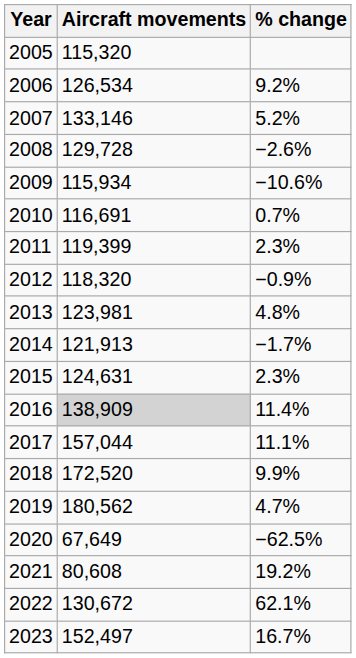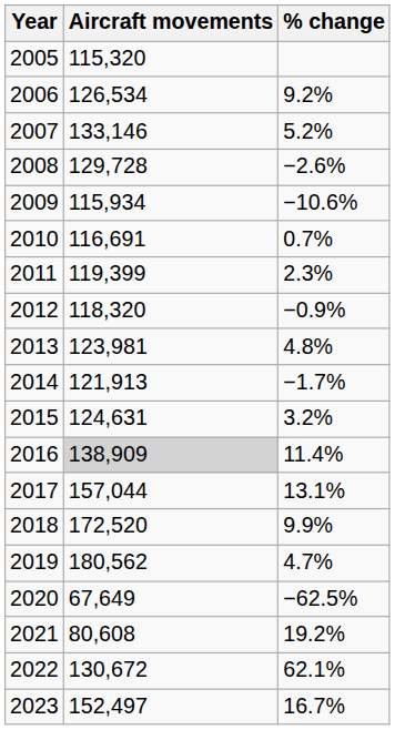 <table class="wikitable" style="font-size: 105%">
 <tr>
 <th>Year</th>
 <th>Aircraft movements</th>
 <th>% change</th>
 </tr>
 <tr>
 <td>2005</td>
 <td>115,320</td>
 <td></td>
 </tr>
 <tr>
 <td>2006</td>
 <td>126,534</td>
 <td> 9.2%</td>
 </tr>
 <tr>
 <td>2007</td>
 <td>133,146</td>
 <td> 5.2%</td>
 </tr>
 <tr>
 <td>2008</td>
 <td>129,728</td>
 <td> −2.6%</td>
 </tr>
 <tr>
 <td>2009</td>
 <td>115,934</td>
 <td> −10.6%</td>
 </tr>
 <tr>
 <td>2010</td>
 <td>116,691</td>
 <td> 0.7%</td>
 </tr>
 <tr>
 <td>2011</td>
 <td>119,399</td>
 <td> 2.3%</td>
 </tr>
 <tr>
 <td>2012</td>
 <td>118,320</td>
 <td> −0.9%</td>
 </tr>
 <tr>
 <td>2013</td>
 <td>123,981</td>
 <td> 4.8%</td>
 </tr>
 <tr>
 <td>2014</td>
 <td>121,913</td>
 <td> −1.7%</td>
 </tr>
 <tr>
 <td>2015</td>
 <td>124,631</td>
-<td> 2.3%</td>
+<td> 3.2%</td>
 </tr>
 <tr>
 <td>2016</td>
 <td style="background: lightgrey;">138,909</td>
 <td> 11.4%</td>
 </tr>
 <tr>
 <td>2017</td>
 <td>157,044</td>
-<td> 11.1%</td>
+<td> 13.1%</td>
 </tr>
 <tr>
 <td>2018</td>
 <td>172,520</td>
 <td> 9.9%</td>
 </tr>
 <tr>
 <td>2019</td>
 <td>180,562</td>
 <td> 4.7%</td>
 </tr>
 <tr>
 <td>2020</td>
 <td>67,649</td>
 <td> −62.5%</td>
 </tr>
 <tr>
 <td>2021</td>
 <td>80,608</td>
 <td> 19.2%</td>
 </tr>
 <tr>
 <td>2022</td>
 <td>130,672</td>
 <td> 62.1%</td>
 </tr>
 <tr>
 <td>2023</td>
 <td>152,497</td>
 <td> 16.7%</td>
 </tr>
 </table>
